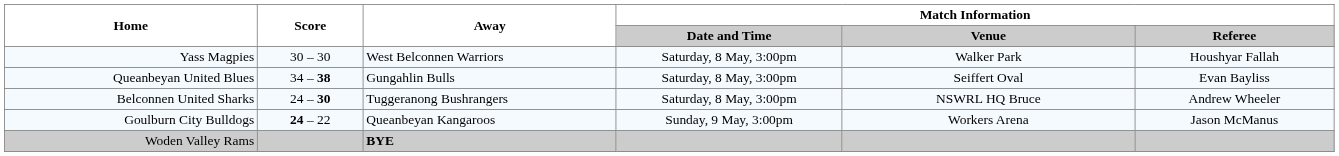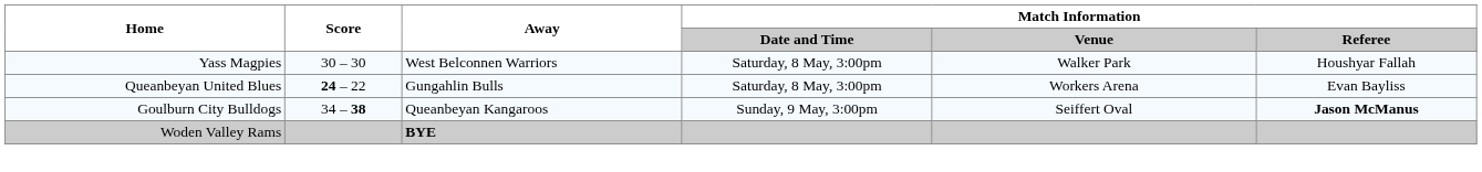 <table width="100%" cellspacing="0" cellpadding="3" border="1" style="border-collapse:collapse;  text-align:center;">
 <tr>
 <th rowspan="2" width="19%">Home</th>
 <th rowspan="2" width="8%">Score</th>
 <th rowspan="2" width="19%">Away</th>
 <th colspan="3">Match Information</th>
 </tr>
 <tr bgcolor="#CCCCCC">
 <th width="17%">Date and Time</th>
 <th width="22%">Venue</th>
 <th width="50%">Referee</th>
 </tr>
 <tr style="text-align:center; background:#f5faff;">
 <td align="right">Yass Magpies </td>
 <td>30 – 30</td>
 <td align="left"> West Belconnen Warriors</td>
 <td>Saturday, 8 May, 3:00pm</td>
 <td>Walker Park</td>
 <td>Houshyar Fallah</td>
 </tr>
 <tr style="text-align:center; background:#f5faff;">
 <td align="right">Queanbeyan United Blues </td>
-<td>34 – <strong>38</strong></td>
+<td><strong>24</strong> – 22</td>
 <td align="left"> Gungahlin Bulls</td>
 <td>Saturday, 8 May, 3:00pm</td>
-<td>Seiffert Oval</td>
+<td>Workers Arena</td>
 <td>Evan Bayliss</td>
 </tr>
 <tr style="text-align:center; background:#f5faff;">
-<td align="right">Belconnen United Sharks </td>
-<td>24 – <strong>30</strong></td>
-<td align="left"> Tuggeranong Bushrangers</td>
-<td>Saturday, 8 May, 3:00pm</td>
-<td>NSWRL HQ Bruce</td>
-<td>Andrew Wheeler</td>
-</tr>
-<tr style="text-align:center; background:#f5faff;">
 <td align="right">Goulburn City Bulldogs </td>
-<td><strong>24</strong> – 22</td>
+<td>34 – <strong>38</strong></td>
 <td align="left"> Queanbeyan Kangaroos</td>
 <td>Sunday, 9 May, 3:00pm</td>
-<td>Workers Arena</td>
-<td>Jason McManus</td>
+<td>Seiffert Oval</td>
+<td><strong>Jason McManus</strong></td>
 </tr>
 <tr style="text-align:center; background:#CCCCCC;">
 <td align="right">Woden Valley Rams </td>
 <td></td>
 <td align="left"><strong>BYE</strong></td>
 <td></td>
 <td></td>
 <td></td>
 </tr>
 </table>
